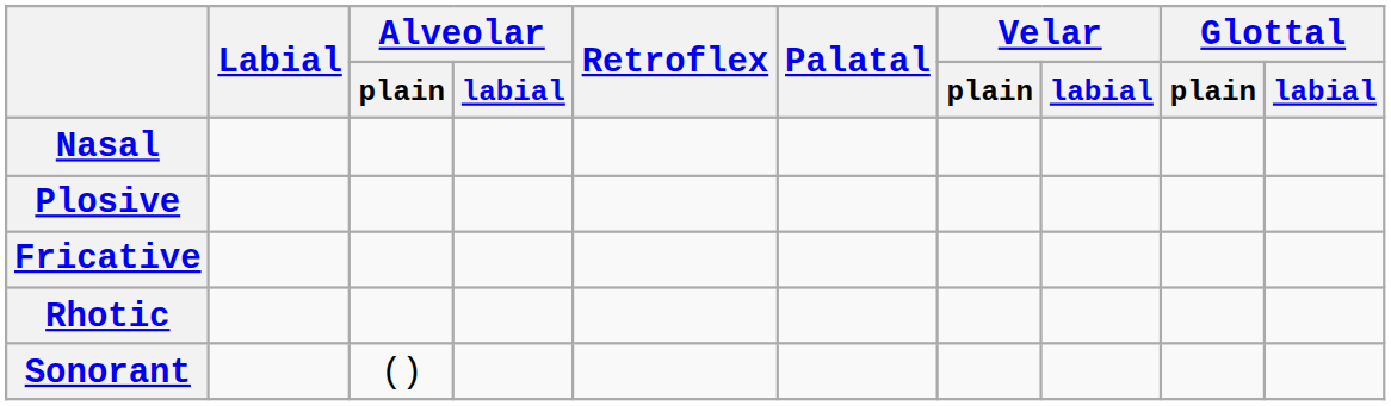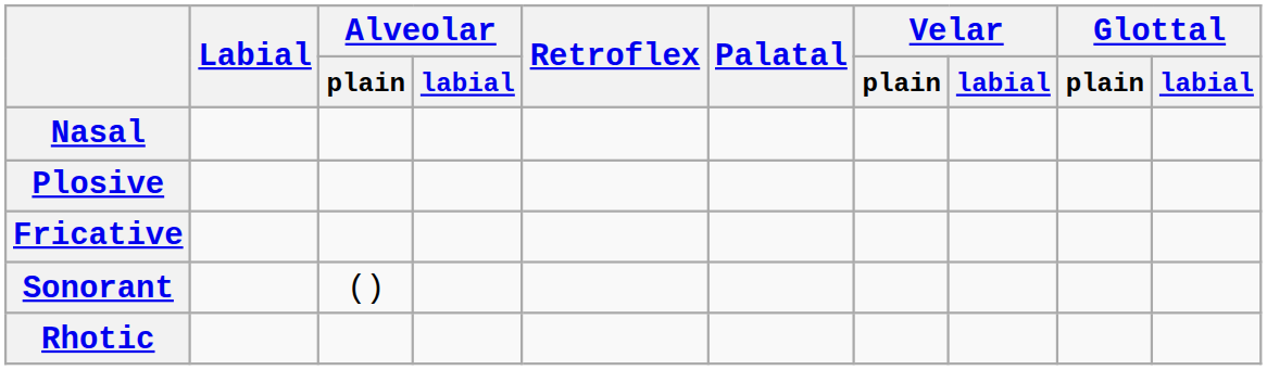 <table class="wikitable" style="text-align: center;">
 <tr>
 <th rowspan="2"></th>
 <th rowspan="2"><a href='#'>Labial</a></th>
 <th colspan="2"><a href='#'>Alveolar</a></th>
 <th rowspan="2"><a href='#'>Retroflex</a></th>
 <th rowspan="2"><a href='#'>Palatal</a></th>
 <th colspan="2"><a href='#'>Velar</a></th>
 <th colspan="2"><a href='#'>Glottal</a></th>
 </tr>
 <tr>
 <th><small>plain</small></th>
 <th><small><a href='#'>labial</a></small></th>
 <th><small>plain</small></th>
 <th><small><a href='#'>labial</a></small></th>
 <th><small>plain</small></th>
 <th><small><a href='#'>labial</a></small></th>
 </tr>
 <tr>
 <th><a href='#'>Nasal</a></th>
 <td></td>
 <td></td>
 <td></td>
 <td></td>
 <td></td>
 <td></td>
 <td></td>
 <td></td>
 <td></td>
 </tr>
 <tr>
 <th><a href='#'>Plosive</a></th>
 <td></td>
 <td></td>
 <td></td>
 <td></td>
 <td></td>
 <td></td>
 <td></td>
 <td></td>
 <td></td>
 </tr>
 <tr>
 <th><a href='#'>Fricative</a></th>
 <td></td>
 <td></td>
 <td></td>
 <td></td>
 <td></td>
 <td></td>
 <td></td>
 <td></td>
 <td></td>
 </tr>
 <tr>
+<th><a href='#'>Sonorant</a></th>
+<td></td>
+<td>()</td>
+<td></td>
+<td></td>
+<td></td>
+<td></td>
+<td></td>
+<td></td>
+<td></td>
+</tr>
+<tr>
 <th><a href='#'>Rhotic</a></th>
 <td></td>
 <td></td>
 <td></td>
 <td></td>
 <td></td>
 <td></td>
 <td></td>
 <td></td>
 <td></td>
 </tr>
-<tr>
-<th><a href='#'>Sonorant</a></th>
-<td></td>
-<td>()</td>
-<td></td>
-<td></td>
-<td></td>
-<td></td>
-<td></td>
-<td></td>
-<td></td>
-</tr>
 </table>
